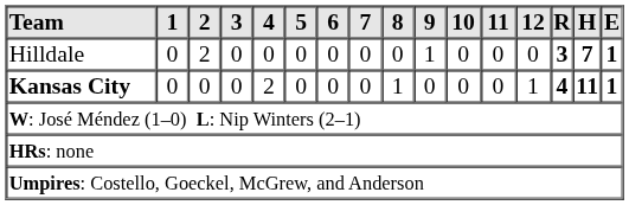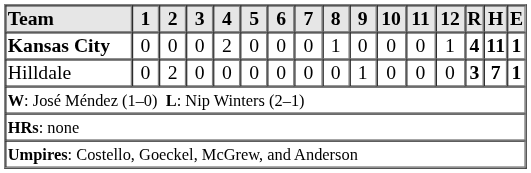 <table border=1 cellspacing=0 width=425 style="margin-left:3em;">
 <tr style="text-align:center; background-color:#e6e6e6;">
 <th align=left width=28%>Team</th>
 <th width=6%>1</th>
 <th width=6%>2</th>
 <th width=6%>3</th>
 <th width=6%>4</th>
 <th width=6%>5</th>
 <th width=6%>6</th>
 <th width=6%>7</th>
 <th width=6%>8</th>
 <th width=6%>9</th>
 <th width=6%>10</th>
 <th width=6%>11</th>
 <th width=6%>12</th>
 <th width=6%>R</th>
 <th width=6%>H</th>
 <th width=6%>E</th>
 </tr>
 <tr style="text-align:center;">
+<td align=left><strong>Kansas City</strong></td>
+<td>0</td>
+<td>0</td>
+<td>0</td>
+<td>2</td>
+<td>0</td>
+<td>0</td>
+<td>0</td>
+<td>1</td>
+<td>0</td>
+<td>0</td>
+<td>0</td>
+<td>1</td>
+<td><strong>4</strong></td>
+<td><strong>11</strong></td>
+<td><strong>1</strong></td>
+</tr>
+<tr style="text-align:center;">
 <td align=left>Hilldale</td>
 <td>0</td>
 <td>2</td>
 <td>0</td>
 <td>0</td>
 <td>0</td>
 <td>0</td>
 <td>0</td>
 <td>0</td>
 <td>1</td>
 <td>0</td>
 <td>0</td>
 <td>0</td>
 <td><strong>3</strong></td>
 <td><strong>7</strong></td>
 <td><strong>1</strong></td>
 </tr>
-<tr style="text-align:center;">
-<td align=left><strong>Kansas City</strong></td>
-<td>0</td>
-<td>0</td>
-<td>0</td>
-<td>2</td>
-<td>0</td>
-<td>0</td>
-<td>0</td>
-<td>1</td>
-<td>0</td>
-<td>0</td>
-<td>0</td>
-<td>1</td>
-<td><strong>4</strong></td>
-<td><strong>11</strong></td>
-<td><strong>1</strong></td>
-</tr>
 <tr style="text-align:left;">
 <td colspan=16><small><strong>W</strong>: José Méndez (1–0)  <strong>L</strong>: Nip Winters (2–1)  </small></td>
 </tr>
 <tr style="text-align:left;">
 <td colspan=16><small><strong>HRs</strong>: none</small></td>
 </tr>
 <tr style="text-align:left;">
 <td colspan=16><small><strong>Umpires</strong>: Costello, Goeckel, McGrew, and Anderson </small></td>
 </tr>
 <tr style="text-align:left;">
 </tr>
 </table>
